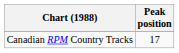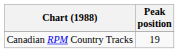 <table class="wikitable sortable">
 <tr>
 <th align="left">Chart (1988)</th>
 <th align="center">Peak<br>position</th>
 </tr>
 <tr>
 </tr>
 <tr>
 <td align="left">Canadian <em><a href='#'>RPM</a></em> Country Tracks</td>
-<td align="center">17</td>
+<td align="center">19</td>
 </tr>
 </table>
